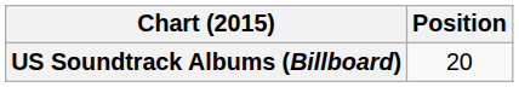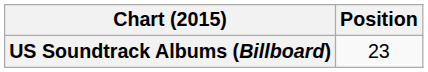 <table class="wikitable sortable plainrowheaders" style="text-align:center">
 <tr>
 <th scope="col">Chart (2015)</th>
 <th scope="col">Position</th>
 </tr>
 <tr>
 <th scope="row">US Soundtrack Albums (<em>Billboard</em>)</th>
-<td>20</td>
+<td>23</td>
 </tr>
 </table>
